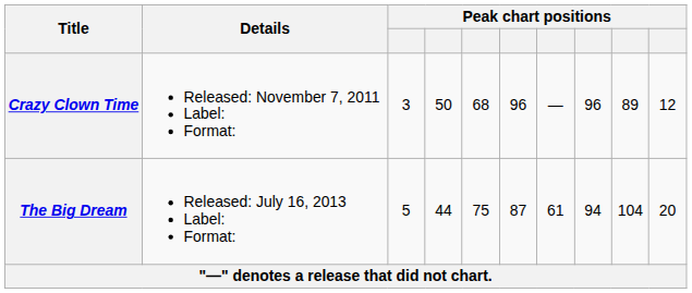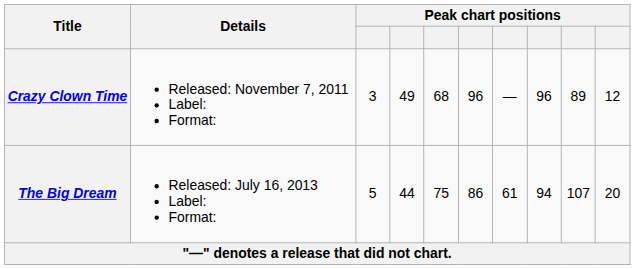 <table class="wikitable plainrowheaders" style="text-align:left">
 <tr>
 <th scope="col" rowspan="2">Title</th>
 <th scope="col" rowspan="2">Details</th>
 <th scope="col" colspan="8">Peak chart positions</th>
 </tr>
 <tr>
 <th scope="col" style="width:2em"><br></th>
 <th scope="col" style="width:2em"><br></th>
 <th scope="col" style="width:2em"><br></th>
 <th scope="col" style="width:2em"><br></th>
 <th scope="col" style="width:2em"><br></th>
 <th scope="col" style="width:2em"><br></th>
 <th scope="col" style="width:2em"><br></th>
 <th scope="col" style="width:2em"><br></th>
 </tr>
 <tr>
 <th scope="row"><em><a href='#'>Crazy Clown Time</a></em></th>
 <td><br><ul><li>Released: November 7, 2011 </li><li>Label: </li><li>Format: </li></ul></td>
 <td style="text-align:center">3</td>
-<td style="text-align:center">50</td>
+<td style="text-align:center">49</td>
 <td style="text-align:center">68</td>
 <td style="text-align:center">96</td>
 <td style="text-align:center">—</td>
 <td style="text-align:center">96</td>
 <td style="text-align:center">89</td>
 <td style="text-align:center">12</td>
 </tr>
 <tr>
 <th scope="row"><em><a href='#'>The Big Dream</a></em></th>
 <td><br><ul><li>Released: July 16, 2013 </li><li>Label: </li><li>Format: </li></ul></td>
 <td style="text-align:center">5</td>
 <td style="text-align:center">44</td>
 <td style="text-align:center">75</td>
-<td style="text-align:center">87</td>
+<td style="text-align:center">86</td>
 <td style="text-align:center">61</td>
 <td style="text-align:center">94</td>
-<td style="text-align:center">104</td>
+<td style="text-align:center">107</td>
 <td style="text-align:center">20</td>
 </tr>
 <tr>
 <th scope="row" colspan="12" style="text-align:center">"—" denotes a release that did not chart.</th>
 </tr>
 </table>
